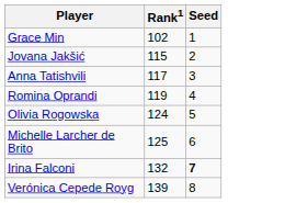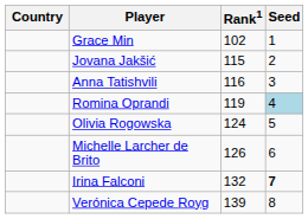 <table class="sortable wikitable">
 <tr>
+<th width="70">Country</th>
 <th width="175">Player</th>
 <th>Rank<sup>1</sup></th>
 <th>Seed</th>
 </tr>
 <tr>
+<td></td>
 <td><a href='#'>Grace Min</a></td>
 <td>102</td>
 <td>1</td>
 </tr>
 <tr>
+<td></td>
 <td><a href='#'>Jovana Jakšić</a></td>
 <td>115</td>
 <td>2</td>
 </tr>
 <tr>
+<td></td>
 <td><a href='#'>Anna Tatishvili</a></td>
-<td>117</td>
+<td>116</td>
 <td>3</td>
 </tr>
 <tr>
+<td></td>
 <td><a href='#'>Romina Oprandi</a></td>
 <td>119</td>
-<td>4</td>
+<td style="background: lightblue;">4</td>
 </tr>
 <tr>
+<td></td>
 <td><a href='#'>Olivia Rogowska</a></td>
 <td>124</td>
 <td>5</td>
 </tr>
 <tr>
+<td></td>
 <td><a href='#'>Michelle Larcher de Brito</a></td>
-<td>125</td>
+<td>126</td>
 <td>6</td>
 </tr>
 <tr>
+<td></td>
 <td><a href='#'>Irina Falconi</a></td>
 <td>132</td>
 <td><strong>7</strong></td>
 </tr>
 <tr>
+<td></td>
 <td><a href='#'>Verónica Cepede Royg</a></td>
 <td>139</td>
 <td>8</td>
 </tr>
 </table>
